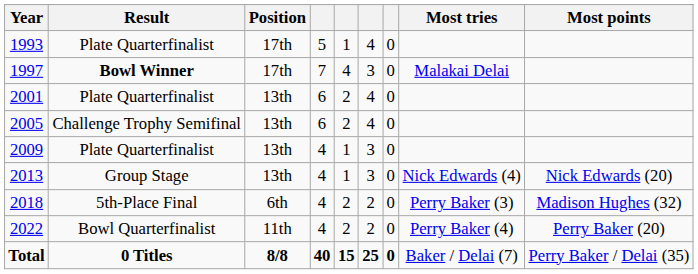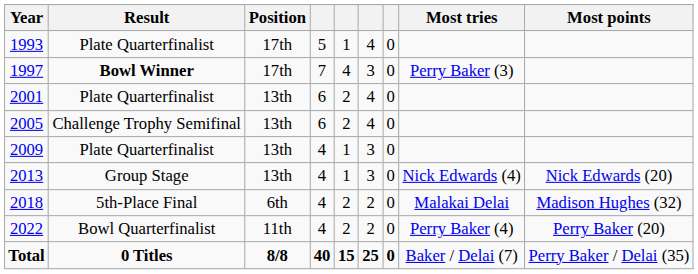 <table class="wikitable" style="text-align: center;">
 <tr>
 </tr>
 <tr>
 <th>Year</th>
 <th>Result</th>
 <th>Position</th>
 <th></th>
 <th></th>
 <th></th>
 <th></th>
 <th>Most tries</th>
 <th>Most points</th>
 </tr>
 <tr>
 <td> <a href='#'>1993</a></td>
 <td>Plate Quarterfinalist</td>
 <td>17th</td>
 <td>5</td>
 <td>1</td>
 <td>4</td>
 <td>0</td>
 <td></td>
 <td></td>
 </tr>
 <tr>
 <td> <a href='#'>1997</a></td>
 <td><strong>Bowl Winner</strong></td>
 <td>17th</td>
 <td>7</td>
 <td>4</td>
 <td>3</td>
 <td>0</td>
-<td><a href='#'>Malakai Delai</a></td>
+<td><a href='#'>Perry Baker</a> (3)</td>
 <td></td>
 </tr>
 <tr>
 <td> <a href='#'>2001</a></td>
 <td>Plate Quarterfinalist</td>
 <td>13th</td>
 <td>6</td>
 <td>2</td>
 <td>4</td>
 <td>0</td>
 <td></td>
 <td></td>
 </tr>
 <tr>
 <td> <a href='#'>2005</a></td>
 <td>Challenge Trophy Semifinal</td>
 <td>13th</td>
 <td>6</td>
 <td>2</td>
 <td>4</td>
 <td>0</td>
 <td></td>
 <td></td>
 </tr>
 <tr>
 <td> <a href='#'>2009</a></td>
 <td>Plate Quarterfinalist</td>
 <td>13th</td>
 <td>4</td>
 <td>1</td>
 <td>3</td>
 <td>0</td>
 <td></td>
 <td></td>
 </tr>
 <tr>
 <td> <a href='#'>2013</a></td>
 <td>Group Stage</td>
 <td>13th</td>
 <td>4</td>
 <td>1</td>
 <td>3</td>
 <td>0</td>
 <td><a href='#'>Nick Edwards</a> (4)</td>
 <td><a href='#'>Nick Edwards</a> (20)</td>
 </tr>
 <tr>
 <td> <a href='#'>2018</a></td>
 <td>5th-Place Final</td>
 <td>6th</td>
 <td>4</td>
 <td>2</td>
 <td>2</td>
 <td>0</td>
-<td><a href='#'>Perry Baker</a> (3)</td>
+<td><a href='#'>Malakai Delai</a></td>
 <td><a href='#'>Madison Hughes</a> (32)</td>
 </tr>
 <tr>
 <td> <a href='#'>2022</a></td>
 <td>Bowl Quarterfinalist</td>
 <td>11th</td>
 <td>4</td>
 <td>2</td>
 <td>2</td>
 <td>0</td>
 <td><a href='#'>Perry Baker</a> (4)</td>
 <td><a href='#'>Perry Baker</a> (20)</td>
 </tr>
 <tr>
 <td colspan=1><strong>Total</strong></td>
 <td><strong>0 Titles</strong></td>
 <td><strong>8/8</strong></td>
 <td><strong>40</strong></td>
 <td><strong>15</strong></td>
 <td><strong>25</strong></td>
 <td><strong>0</strong></td>
 <td><a href='#'>Baker</a> / <a href='#'>Delai</a> (7)</td>
 <td><a href='#'>Perry Baker</a> / <a href='#'>Delai</a> (35)</td>
 </tr>
 </table>
